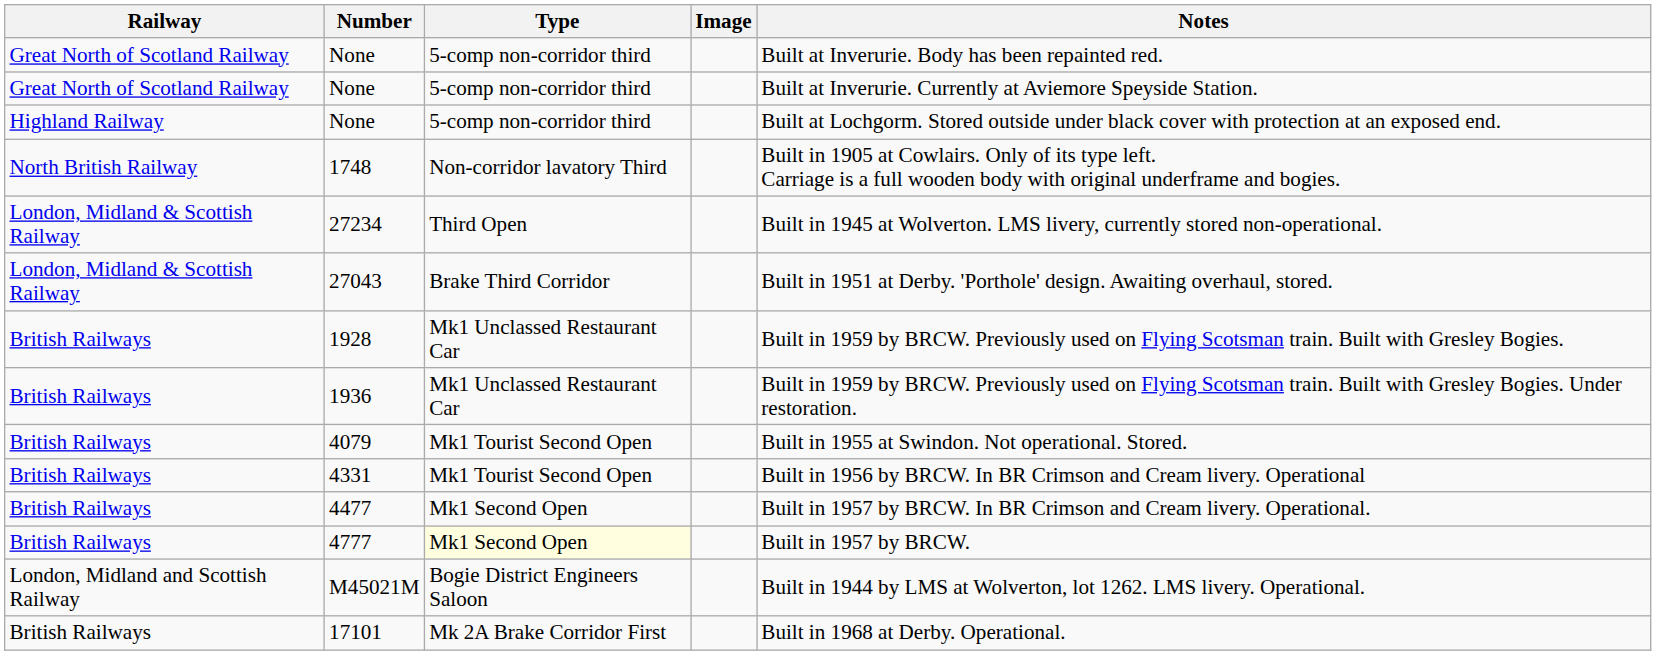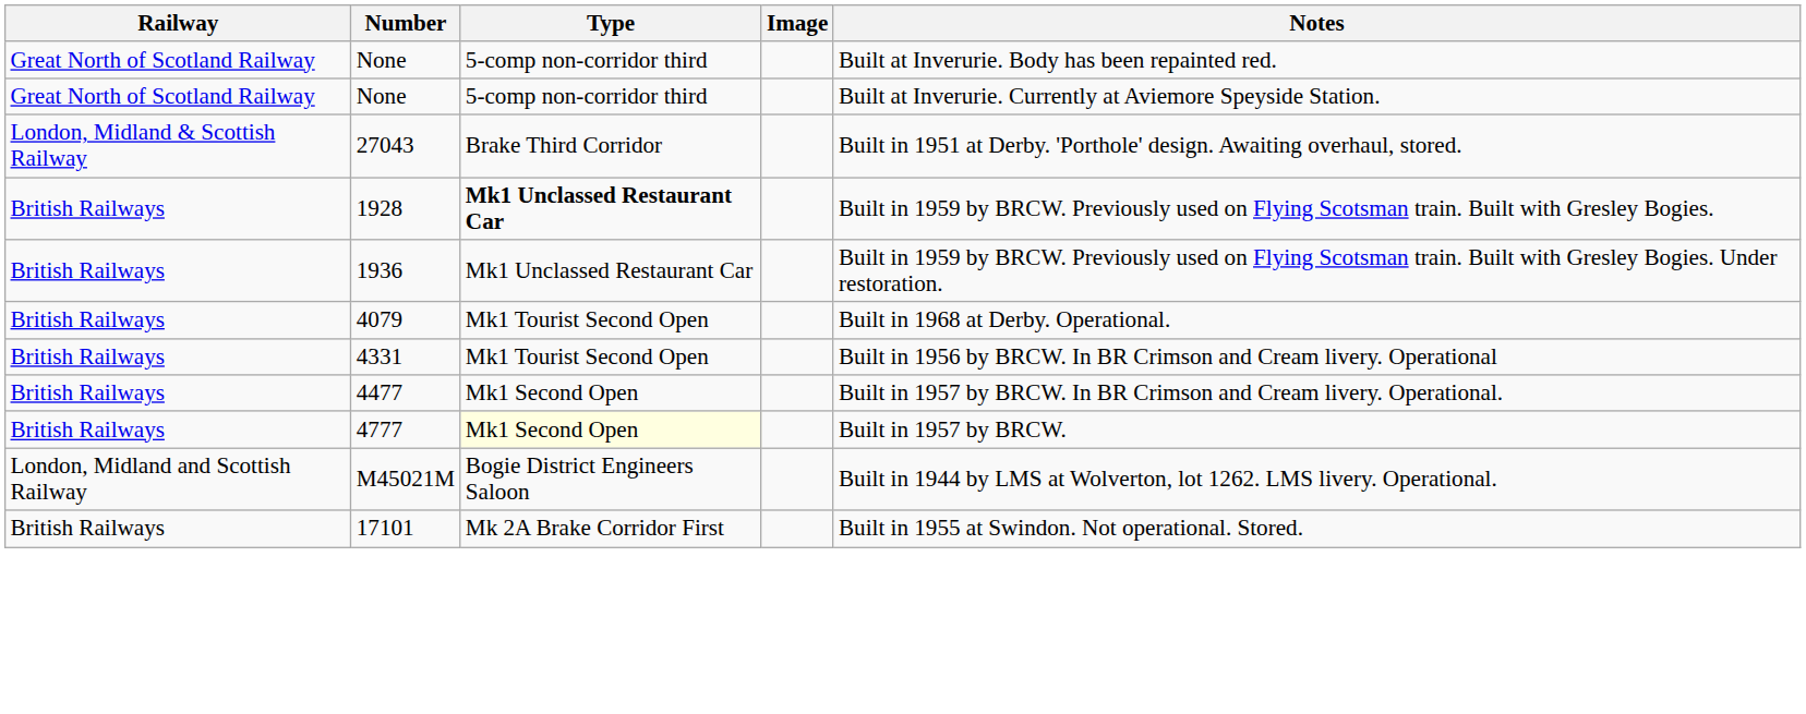 <table class="wikitable sortable">
 <tr>
 <th>Railway</th>
 <th>Number</th>
 <th>Type</th>
 <th class=unsortable>Image</th>
 <th class=unsortable>Notes</th>
 </tr>
 <tr>
 <td><a href='#'>Great North of Scotland Railway</a></td>
 <td>None</td>
 <td>5-comp non-corridor third</td>
 <td></td>
 <td>Built at Inverurie. Body has been repainted red.</td>
 </tr>
 <tr>
 <td><a href='#'>Great North of Scotland Railway</a></td>
 <td>None</td>
 <td>5-comp non-corridor third</td>
 <td></td>
 <td>Built at Inverurie. Currently at Aviemore Speyside Station.</td>
 </tr>
 <tr>
-<td><a href='#'>Highland Railway</a></td>
-<td>None</td>
-<td>5-comp non-corridor third</td>
-<td></td>
-<td>Built at Lochgorm. Stored outside under black cover with protection at an exposed end.</td>
-</tr>
-<tr>
-<td><a href='#'>North British Railway</a></td>
-<td>1748</td>
-<td>Non-corridor lavatory Third</td>
-<td></td>
-<td>Built in 1905 at Cowlairs. Only of its type left.<br>Carriage is a full wooden body with original underframe and bogies.</td>
-</tr>
-<tr>
-<td><a href='#'>London, Midland & Scottish Railway</a></td>
-<td>27234</td>
-<td>Third Open</td>
-<td></td>
-<td>Built in 1945 at Wolverton. LMS livery, currently stored non-operational.</td>
-</tr>
-<tr>
 <td><a href='#'>London, Midland & Scottish Railway</a></td>
 <td>27043</td>
 <td>Brake Third Corridor</td>
 <td></td>
 <td>Built in 1951 at Derby. 'Porthole' design. Awaiting overhaul, stored.</td>
 </tr>
 <tr>
 <td><a href='#'>British Railways</a></td>
 <td>1928</td>
-<td>Mk1 Unclassed Restaurant Car</td>
+<td><strong>Mk1 Unclassed Restaurant Car</strong></td>
 <td></td>
 <td>Built in 1959 by BRCW. Previously used on <a href='#'>Flying Scotsman</a> train. Built with Gresley Bogies.</td>
 </tr>
 <tr>
 <td><a href='#'>British Railways</a></td>
 <td>1936</td>
 <td>Mk1 Unclassed Restaurant Car</td>
 <td></td>
 <td>Built in 1959 by BRCW. Previously used on <a href='#'>Flying Scotsman</a> train. Built with Gresley Bogies. Under restoration.</td>
 </tr>
 <tr>
 <td><a href='#'>British Railways</a></td>
 <td>4079</td>
 <td>Mk1 Tourist Second Open</td>
 <td></td>
-<td>Built in 1955 at Swindon. Not operational. Stored.</td>
+<td>Built in 1968 at Derby. Operational.</td>
 </tr>
 <tr>
 <td><a href='#'>British Railways</a></td>
 <td>4331</td>
 <td>Mk1 Tourist Second Open</td>
 <td></td>
 <td>Built in 1956 by BRCW. In BR Crimson and Cream livery. Operational</td>
 </tr>
 <tr>
 <td><a href='#'>British Railways</a></td>
 <td>4477</td>
 <td>Mk1 Second Open</td>
 <td></td>
 <td>Built in 1957 by BRCW. In BR Crimson and Cream livery. Operational.</td>
 </tr>
 <tr>
 <td><a href='#'>British Railways</a></td>
 <td>4777</td>
 <td style="background: lightyellow;">Mk1 Second Open</td>
 <td></td>
 <td>Built in 1957 by BRCW.</td>
 </tr>
 <tr>
 <td>London, Midland and Scottish Railway</td>
 <td>M45021M</td>
 <td>Bogie District Engineers Saloon</td>
 <td></td>
 <td>Built in 1944 by LMS at Wolverton, lot 1262. LMS livery. Operational.</td>
 </tr>
 <tr>
 <td>British Railways</td>
 <td>17101</td>
 <td>Mk 2A Brake Corridor First</td>
 <td></td>
-<td>Built in 1968 at Derby. Operational.</td>
+<td>Built in 1955 at Swindon. Not operational. Stored.</td>
 </tr>
 </table>
